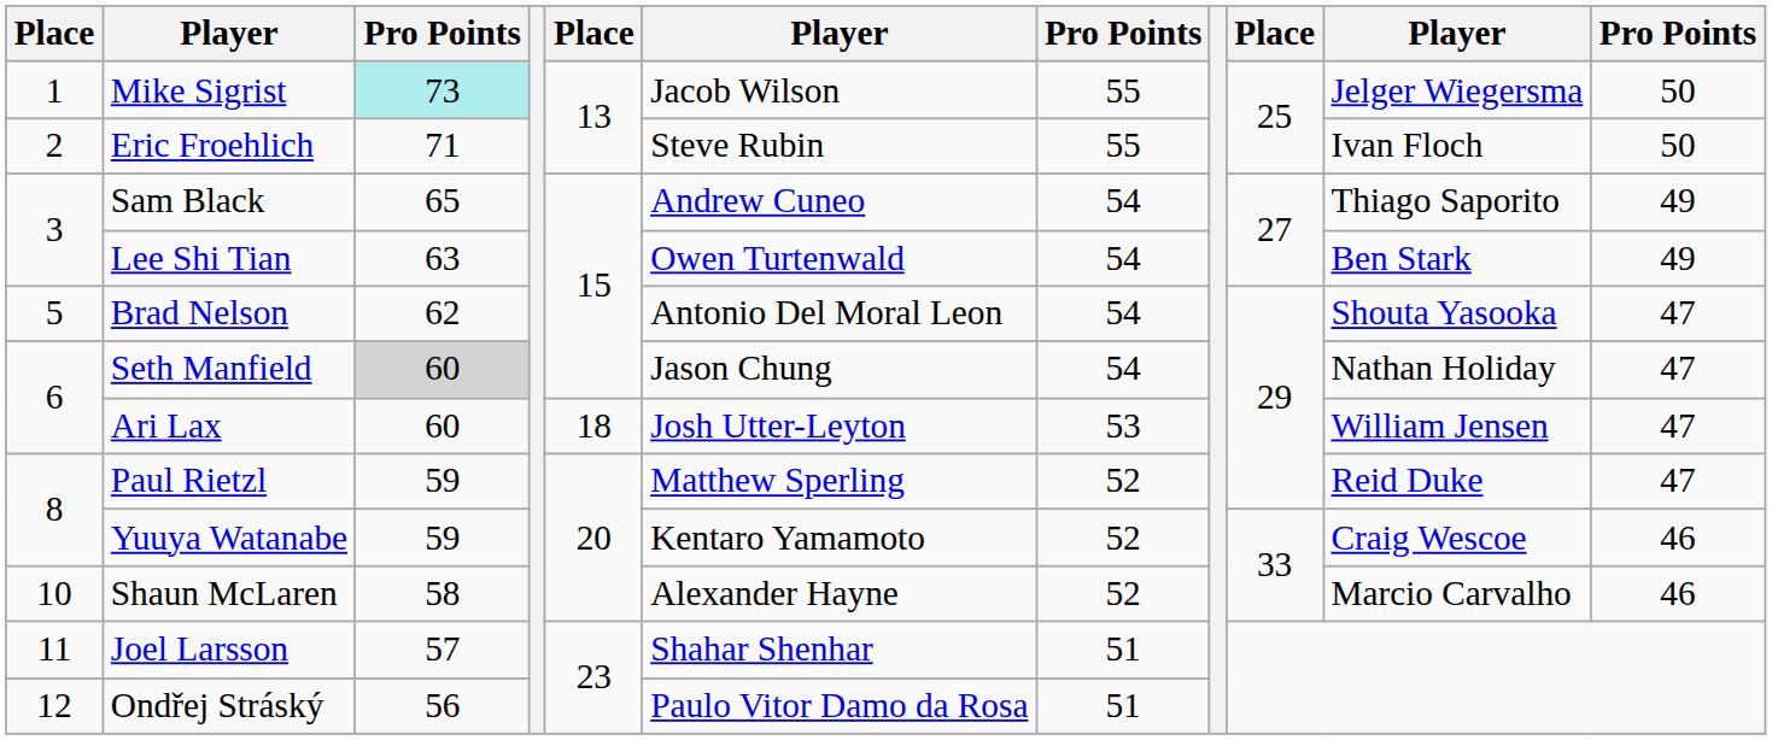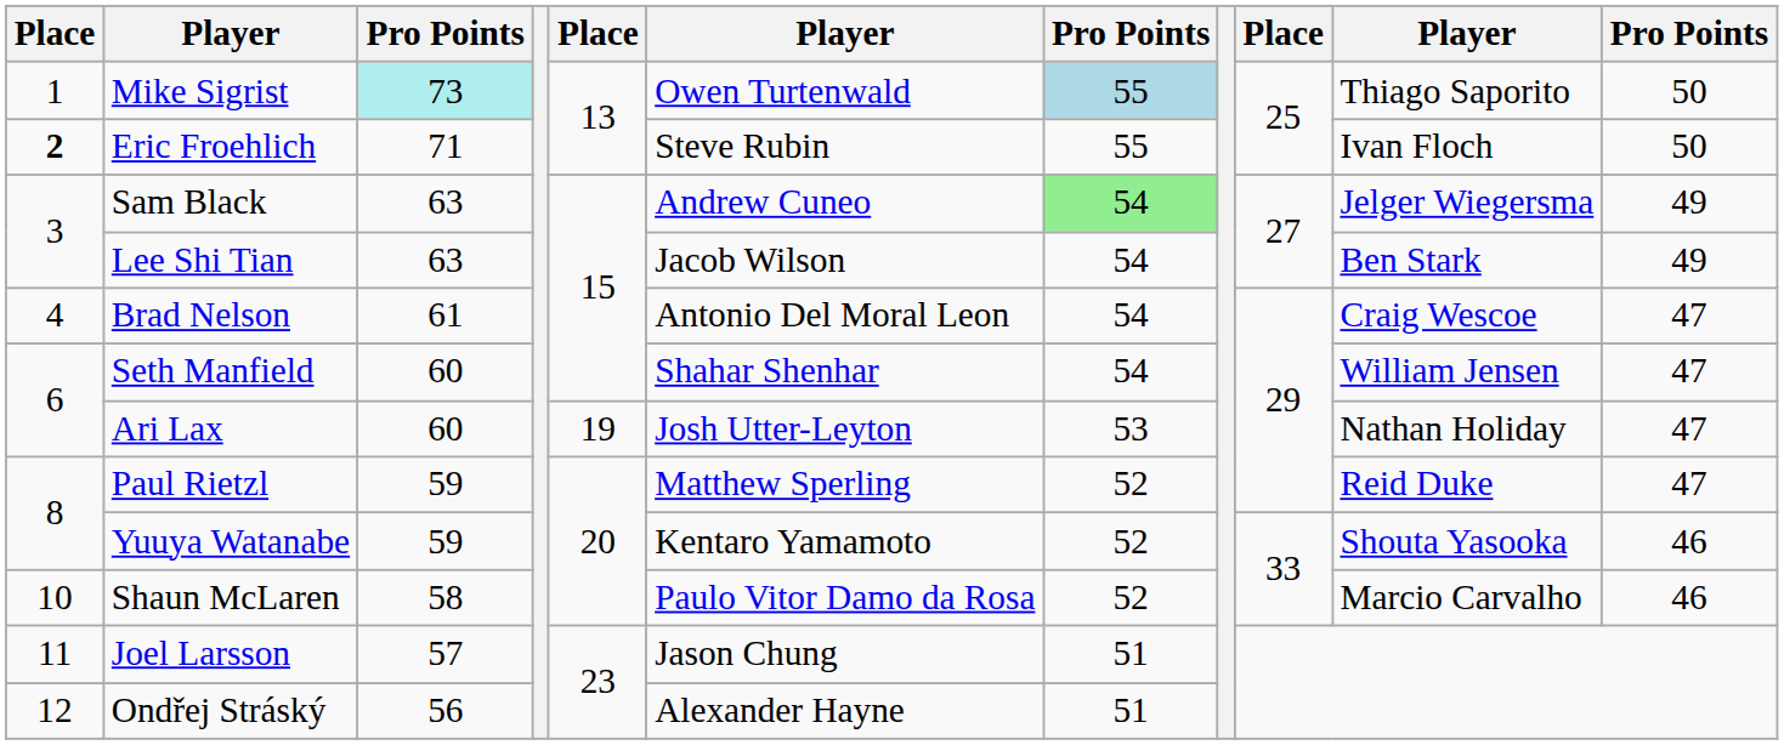 <table class="wikitable">
 <tr>
 <th>Place</th>
 <th>Player</th>
 <th>Pro Points</th>
 <th rowspan=13></th>
 <th>Place</th>
 <th>Player</th>
 <th>Pro Points</th>
 <th rowspan=13></th>
 <th>Place</th>
 <th>Player</th>
 <th>Pro Points</th>
 </tr>
 <tr>
 <td align=center>1</td>
 <td> <a href='#'>Mike Sigrist</a></td>
 <td align=center style="background: paleturquoise;">73</td>
 <td align=center rowspan=2>13</td>
-<td> Jacob Wilson</td>
-<td align=center>55</td>
+<td> <a href='#'>Owen Turtenwald</a></td>
+<td align=center style="background: lightblue;">55</td>
 <td align=center rowspan=2>25</td>
-<td> <a href='#'>Jelger Wiegersma</a></td>
+<td> Thiago Saporito</td>
 <td align=center>50</td>
 </tr>
 <tr>
-<td align=center>2</td>
+<td align=center><strong>2</strong></td>
 <td> <a href='#'>Eric Froehlich</a></td>
 <td align=center>71</td>
 <td> Steve Rubin</td>
 <td align=center>55</td>
 <td> Ivan Floch</td>
 <td align=center>50</td>
 </tr>
 <tr>
 <td align=center rowspan=2>3</td>
 <td> Sam Black</td>
-<td align=center>65</td>
+<td align=center>63</td>
 <td align=center rowspan=4>15</td>
 <td> <a href='#'>Andrew Cuneo</a></td>
-<td align=center>54</td>
+<td align=center style="background: lightgreen;">54</td>
 <td align=center rowspan=2>27</td>
-<td> Thiago Saporito</td>
+<td> <a href='#'>Jelger Wiegersma</a></td>
 <td align=center>49</td>
 </tr>
 <tr>
 <td> <a href='#'>Lee Shi Tian</a></td>
 <td align=center>63</td>
-<td> <a href='#'>Owen Turtenwald</a></td>
+<td> Jacob Wilson</td>
 <td align=center>54</td>
 <td> <a href='#'>Ben Stark</a></td>
 <td align=center>49</td>
 </tr>
 <tr>
-<td align=center>5</td>
+<td align=center>4</td>
 <td> <a href='#'>Brad Nelson</a></td>
-<td align=center>62</td>
+<td align=center>61</td>
 <td> Antonio Del Moral Leon</td>
 <td align=center>54</td>
 <td align=center rowspan=4>29</td>
-<td> <a href='#'>Shouta Yasooka</a></td>
+<td> <a href='#'>Craig Wescoe</a></td>
 <td align=center>47</td>
 </tr>
 <tr>
 <td align=center rowspan=2>6</td>
 <td> <a href='#'>Seth Manfield</a></td>
-<td align=center style="background: lightgrey;">60</td>
-<td> Jason Chung</td>
+<td align=center>60</td>
+<td> <a href='#'>Shahar Shenhar</a></td>
 <td align=center>54</td>
-<td> Nathan Holiday</td>
+<td> <a href='#'>William Jensen</a></td>
 <td align=center>47</td>
 </tr>
 <tr>
 <td> <a href='#'>Ari Lax</a></td>
 <td align=center>60</td>
-<td align=center>18</td>
+<td align=center>19</td>
 <td> <a href='#'>Josh Utter-Leyton</a></td>
 <td align=center>53</td>
-<td> <a href='#'>William Jensen</a></td>
+<td> Nathan Holiday</td>
 <td align=center>47</td>
 </tr>
 <tr>
 <td align=center rowspan=2>8</td>
 <td> <a href='#'>Paul Rietzl</a></td>
 <td align=center>59</td>
 <td align=center rowspan=3>20</td>
 <td> <a href='#'>Matthew Sperling</a></td>
 <td align=center>52</td>
 <td> <a href='#'>Reid Duke</a></td>
 <td align=center>47</td>
 </tr>
 <tr>
 <td> <a href='#'>Yuuya Watanabe</a></td>
 <td align=center>59</td>
 <td> Kentaro Yamamoto</td>
 <td align=center>52</td>
 <td align=center rowspan=2>33</td>
-<td> <a href='#'>Craig Wescoe</a></td>
+<td> <a href='#'>Shouta Yasooka</a></td>
 <td align=center>46</td>
 </tr>
 <tr>
 <td align=center>10</td>
 <td> Shaun McLaren</td>
 <td align=center>58</td>
-<td> Alexander Hayne</td>
+<td> <a href='#'>Paulo Vitor Damo da Rosa</a></td>
 <td align=center>52</td>
 <td> Marcio Carvalho</td>
 <td align=center>46</td>
 </tr>
 <tr>
 <td align=center>11</td>
 <td> <a href='#'>Joel Larsson</a></td>
 <td align=center>57</td>
 <td align=center rowspan=2>23</td>
-<td> <a href='#'>Shahar Shenhar</a></td>
+<td> Jason Chung</td>
 <td align=center>51</td>
 </tr>
 <tr>
 <td align=center>12</td>
 <td> Ondřej Stráský</td>
 <td align=center>56</td>
-<td> <a href='#'>Paulo Vitor Damo da Rosa</a></td>
+<td> Alexander Hayne</td>
 <td align=center>51</td>
 </tr>
 </table>
